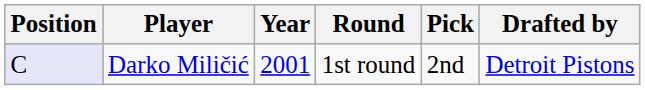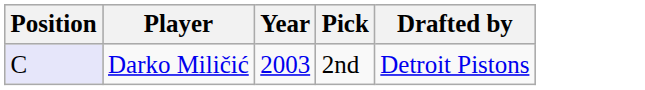 <table class="wikitable sortable" style="text-align: left;">
 <tr>
 <th>Position</th>
 <th>Player</th>
 <th>Year</th>
-<th>Round</th>
 <th>Pick</th>
 <th>Drafted by</th>
 </tr>
 <tr>
 <td style="background: lavender;">C</td>
 <td> <a href='#'>Darko Miličić</a></td>
-<td><a href='#'>2001</a></td>
-<td>1st round</td>
+<td><a href='#'>2003</a></td>
 <td>2nd</td>
 <td><a href='#'>Detroit Pistons</a></td>
 </tr>
 </table>
